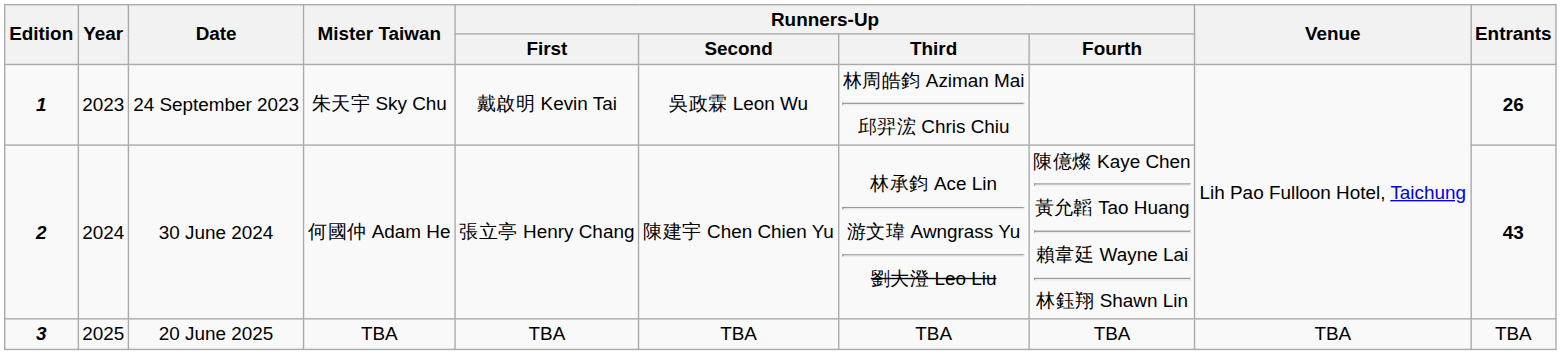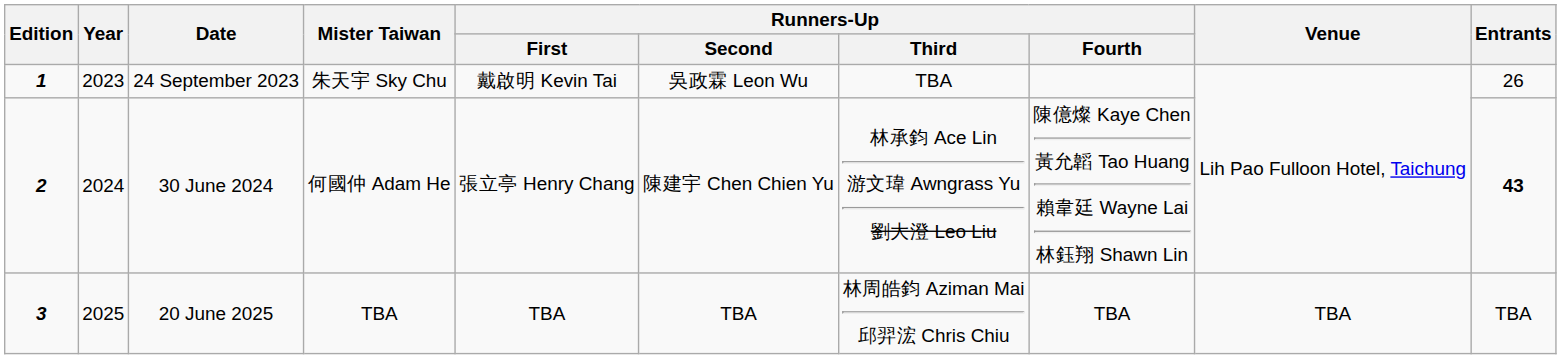 <table class="wikitable sortable" style="font-size:85%; text-align:center;">
 <tr>
 <th rowspan="2">Edition</th>
 <th rowspan="2">Year</th>
 <th rowspan="2">Date</th>
 <th rowspan="2">Mister Taiwan</th>
 <th colspan="4">Runners-Up</th>
 <th rowspan="2">Venue</th>
 <th rowspan="2">Entrants</th>
 </tr>
 <tr>
 <th>First</th>
 <th>Second</th>
 <th>Third</th>
 <th>Fourth</th>
 </tr>
 <tr>
 <td><strong><em>1</em></strong></td>
 <td>2023</td>
 <td>24 September 2023</td>
 <td>朱天宇 Sky Chu</td>
 <td>戴啟明 Kevin Tai</td>
 <td>吳政霖 Leon Wu</td>
-<td nowrap>林周皓鈞 Aziman Mai<hr>邱羿浤 Chris Chiu</td>
+<td>TBA</td>
 <td></td>
 <td rowspan=2>Lih Pao Fulloon Hotel, <a href='#'>Taichung</a></td>
-<td><strong>26</strong></td>
+<td>26</td>
 </tr>
 <tr>
 <td><strong><em>2</em></strong></td>
 <td>2024</td>
 <td>30 June 2024</td>
 <td nowrap>何國仲 Adam He</td>
 <td nowrap>張立亭 Henry Chang</td>
 <td nowrap>陳建宇 Chen Chien Yu</td>
 <td>林承鈞 Ace Lin<hr>游文瑋 Awngrass Yu<hr><s>劉大澄 Leo Liu</s></td>
 <td nowrap>陳億燦 Kaye Chen<hr>黃允韜 Tao Huang<hr>賴韋廷 Wayne Lai<hr>林鈺翔 Shawn Lin</td>
 <td><strong>43</strong></td>
 </tr>
 <tr>
 <td><strong><em>3</em></strong></td>
 <td>2025</td>
 <td>20 June 2025</td>
 <td>TBA</td>
 <td>TBA</td>
 <td>TBA</td>
-<td>TBA</td>
+<td nowrap>林周皓鈞 Aziman Mai<hr>邱羿浤 Chris Chiu</td>
 <td>TBA</td>
 <td>TBA</td>
 <td>TBA</td>
 </tr>
 </table>
